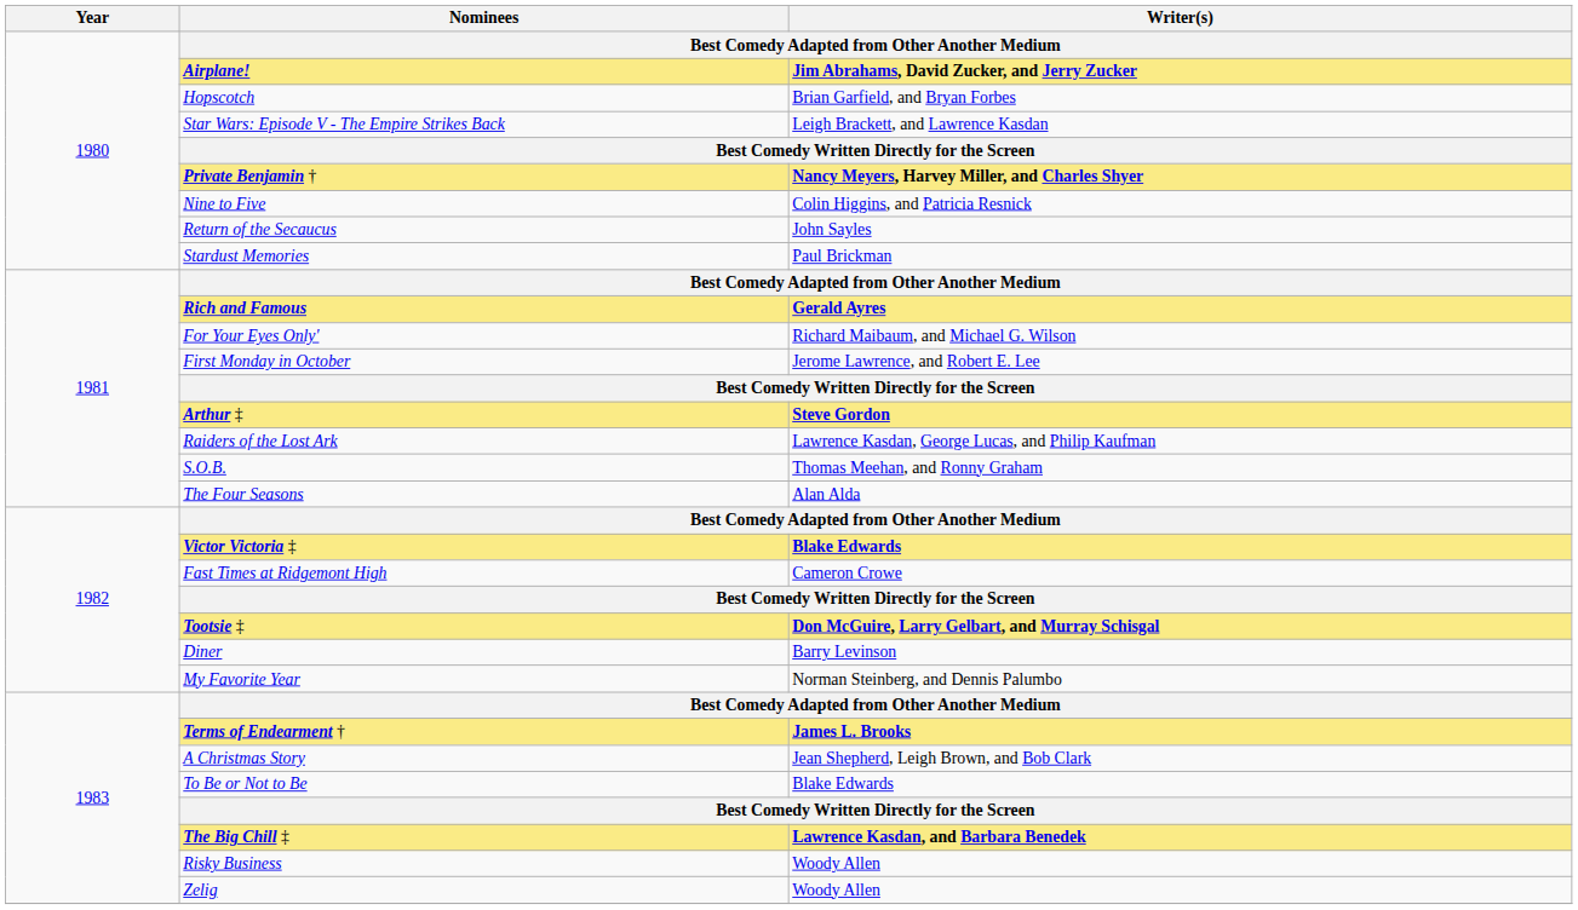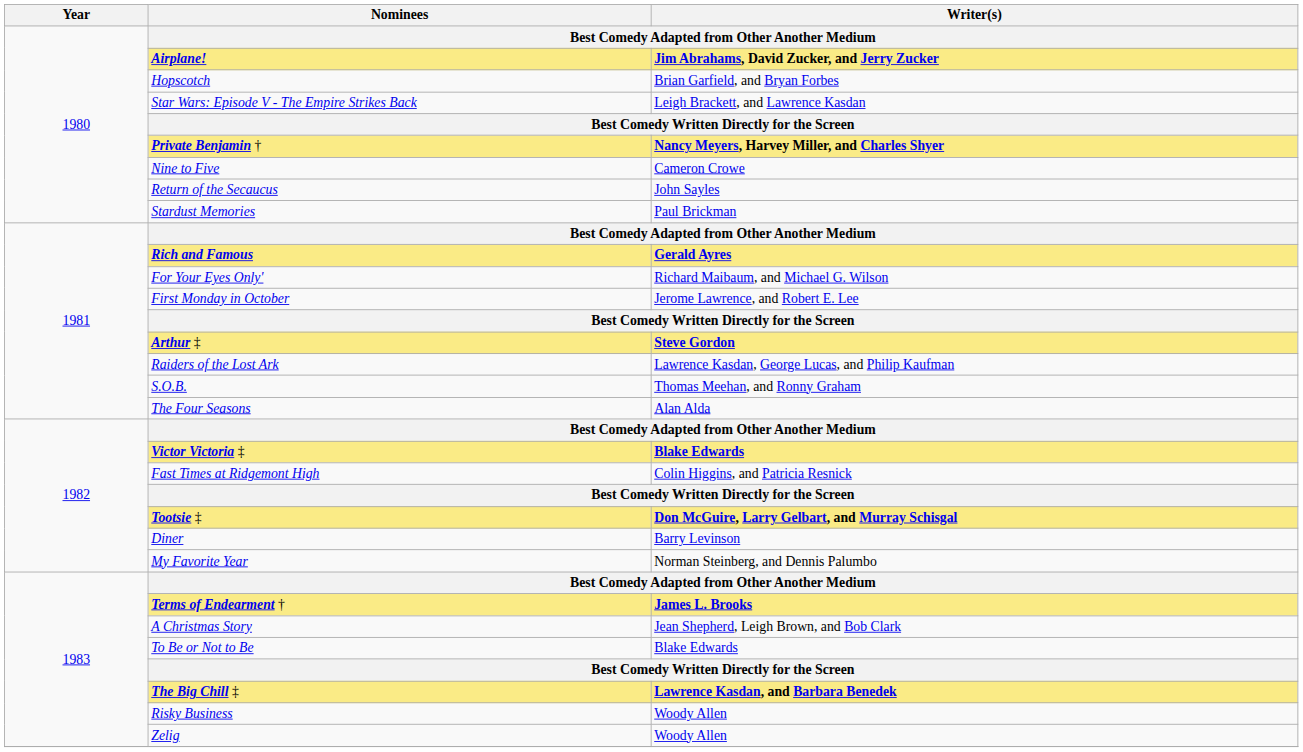 <table class="wikitable" width="95%" cellpadding="5">
 <tr>
 <th width="10%">Year</th>
 <th width="35%">Nominees</th>
 <th width="45%">Writer(s)</th>
 </tr>
 <tr>
 <td rowspan="9" style="text-align:center;"><a href='#'>1980</a><br></td>
 <th colspan="2">Best Comedy Adapted from Other Another Medium</th>
 </tr>
 <tr>
 <td style="background:#FAEB86"><strong><em><a href='#'>Airplane!</a></em></strong></td>
 <td style="background:#FAEB86"><strong><a href='#'>Jim Abrahams</a>, David Zucker, and <a href='#'>Jerry Zucker</a></strong></td>
 </tr>
 <tr>
 <td><em><a href='#'>Hopscotch</a></em></td>
 <td><a href='#'>Brian Garfield</a>, and <a href='#'>Bryan Forbes</a></td>
 </tr>
 <tr>
 <td><em><a href='#'>Star Wars: Episode V - The Empire Strikes Back</a></em></td>
 <td><a href='#'>Leigh Brackett</a>, and <a href='#'>Lawrence Kasdan</a></td>
 </tr>
 <tr>
 <th colspan="2">Best Comedy Written Directly for the Screen</th>
 </tr>
 <tr>
 <td style="background:#FAEB86"><strong><em><a href='#'>Private Benjamin</a></em></strong> †</td>
 <td style="background:#FAEB86"><strong><a href='#'>Nancy Meyers</a>, Harvey Miller, and <a href='#'>Charles Shyer</a></strong></td>
 </tr>
 <tr>
 <td><em><a href='#'>Nine to Five</a></em></td>
-<td><a href='#'>Colin Higgins</a>, and <a href='#'>Patricia Resnick</a></td>
+<td><a href='#'>Cameron Crowe</a></td>
 </tr>
 <tr>
 <td><em><a href='#'>Return of the Secaucus</a></em></td>
 <td><a href='#'>John Sayles</a></td>
 </tr>
 <tr>
 <td><em><a href='#'>Stardust Memories</a></em></td>
 <td><a href='#'>Paul Brickman</a></td>
 </tr>
 <tr>
 <td rowspan="9" style="text-align:center;"><a href='#'>1981</a><br></td>
 <th colspan="2">Best Comedy Adapted from Other Another Medium</th>
 </tr>
 <tr>
 <td style="background:#FAEB86"><strong><em><a href='#'>Rich and Famous</a></em></strong></td>
 <td style="background:#FAEB86"><strong><a href='#'>Gerald Ayres</a></strong></td>
 </tr>
 <tr>
 <td><em><a href='#'>For Your Eyes Only'</a></em></td>
 <td><a href='#'>Richard Maibaum</a>, and <a href='#'>Michael G. Wilson</a></td>
 </tr>
 <tr>
 <td><em><a href='#'>First Monday in October</a></em></td>
 <td><a href='#'>Jerome Lawrence</a>, and <a href='#'>Robert E. Lee</a></td>
 </tr>
 <tr>
 <th colspan="2">Best Comedy Written Directly for the Screen</th>
 </tr>
 <tr>
 <td style="background:#FAEB86"><strong><em><a href='#'>Arthur</a></em></strong> ‡</td>
 <td style="background:#FAEB86"><strong><a href='#'>Steve Gordon</a></strong></td>
 </tr>
 <tr>
 <td><em><a href='#'>Raiders of the Lost Ark</a></em></td>
 <td><a href='#'>Lawrence Kasdan</a>, <a href='#'>George Lucas</a>, and <a href='#'>Philip Kaufman</a></td>
 </tr>
 <tr>
 <td><em><a href='#'>S.O.B.</a></em></td>
 <td><a href='#'>Thomas Meehan</a>, and <a href='#'>Ronny Graham</a></td>
 </tr>
 <tr>
 <td><em><a href='#'>The Four Seasons</a></em></td>
 <td><a href='#'>Alan Alda</a></td>
 </tr>
 <tr>
 <td rowspan="7" style="text-align:center;"><a href='#'>1982</a><br></td>
 <th colspan="2">Best Comedy Adapted from Other Another Medium</th>
 </tr>
 <tr>
 <td style="background:#FAEB86"><strong><em><a href='#'>Victor Victoria</a></em></strong> ‡</td>
 <td style="background:#FAEB86"><strong><a href='#'>Blake Edwards</a></strong></td>
 </tr>
 <tr>
 <td><em><a href='#'>Fast Times at Ridgemont High</a></em></td>
-<td><a href='#'>Cameron Crowe</a></td>
+<td><a href='#'>Colin Higgins</a>, and <a href='#'>Patricia Resnick</a></td>
 </tr>
 <tr>
 <th colspan="2">Best Comedy Written Directly for the Screen</th>
 </tr>
 <tr>
 <td style="background:#FAEB86"><strong><em><a href='#'>Tootsie</a></em></strong> ‡</td>
 <td style="background:#FAEB86"><strong><a href='#'>Don McGuire</a>, <a href='#'>Larry Gelbart</a>, and <a href='#'>Murray Schisgal</a></strong></td>
 </tr>
 <tr>
 <td><em><a href='#'>Diner</a></em></td>
 <td><a href='#'>Barry Levinson</a></td>
 </tr>
 <tr>
 <td><em><a href='#'>My Favorite Year</a></em></td>
 <td>Norman Steinberg, and Dennis Palumbo</td>
 </tr>
 <tr>
 <td rowspan="8" style="text-align:center;"><a href='#'>1983</a><br></td>
 <th colspan="2">Best Comedy Adapted from Other Another Medium</th>
 </tr>
 <tr>
 <td style="background:#FAEB86"><strong><em><a href='#'>Terms of Endearment</a></em></strong> †</td>
 <td style="background:#FAEB86"><strong><a href='#'>James L. Brooks</a></strong></td>
 </tr>
 <tr>
 <td><em><a href='#'>A Christmas Story</a></em></td>
 <td><a href='#'>Jean Shepherd</a>, Leigh Brown, and <a href='#'>Bob Clark</a></td>
 </tr>
 <tr>
 <td><em><a href='#'>To Be or Not to Be</a></em></td>
 <td><a href='#'>Blake Edwards</a></td>
 </tr>
 <tr>
 <th colspan="2">Best Comedy Written Directly for the Screen</th>
 </tr>
 <tr>
 <td style="background:#FAEB86"><strong><em><a href='#'>The Big Chill</a></em></strong> ‡</td>
 <td style="background:#FAEB86"><strong> <a href='#'>Lawrence Kasdan</a>, and <a href='#'>Barbara Benedek</a></strong></td>
 </tr>
 <tr>
 <td><em><a href='#'>Risky Business</a></em></td>
 <td><a href='#'>Woody Allen</a></td>
 </tr>
 <tr>
 <td><em><a href='#'>Zelig</a></em></td>
 <td><a href='#'>Woody Allen</a></td>
 </tr>
 <tr>
 </tr>
 </table>
